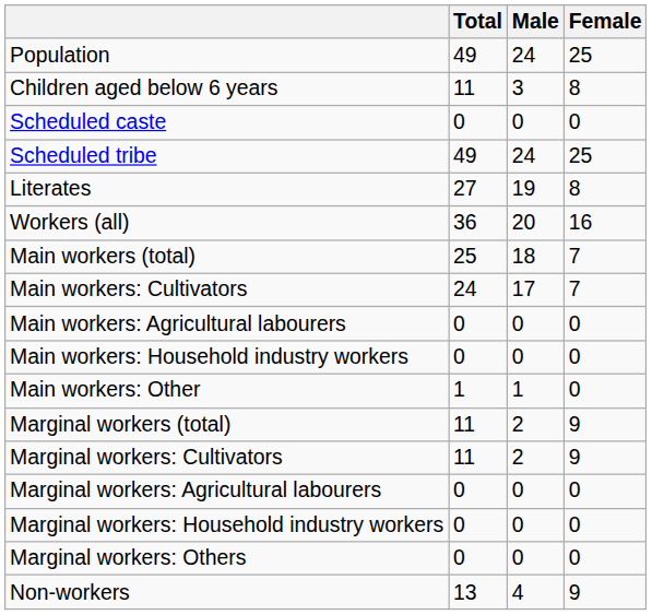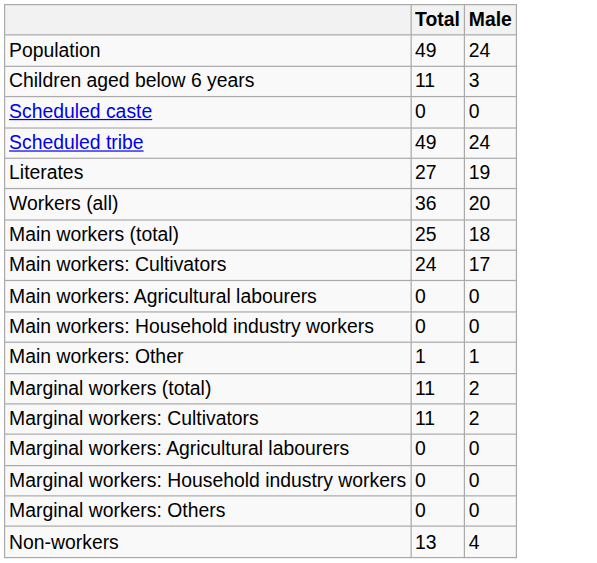 <table class="wikitable sortable">
 <tr>
 <th></th>
 <th>Total</th>
 <th>Male</th>
-<th>Female</th>
 </tr>
 <tr>
 <td>Population</td>
 <td>49</td>
 <td>24</td>
-<td>25</td>
 </tr>
 <tr>
 <td>Children aged below 6 years</td>
 <td>11</td>
 <td>3</td>
-<td>8</td>
 </tr>
 <tr>
 <td><a href='#'>Scheduled caste</a></td>
-<td>0</td>
 <td>0</td>
 <td>0</td>
 </tr>
 <tr>
 <td><a href='#'>Scheduled tribe</a></td>
 <td>49</td>
 <td>24</td>
-<td>25</td>
 </tr>
 <tr>
 <td>Literates</td>
 <td>27</td>
 <td>19</td>
-<td>8</td>
 </tr>
 <tr>
 <td>Workers (all)</td>
 <td>36</td>
 <td>20</td>
-<td>16</td>
 </tr>
 <tr>
 <td>Main workers (total)</td>
 <td>25</td>
 <td>18</td>
-<td>7</td>
 </tr>
 <tr>
 <td>Main workers: Cultivators</td>
 <td>24</td>
 <td>17</td>
-<td>7</td>
 </tr>
 <tr>
 <td>Main workers: Agricultural labourers</td>
-<td>0</td>
 <td>0</td>
 <td>0</td>
 </tr>
 <tr>
 <td>Main workers: Household industry workers</td>
 <td>0</td>
 <td>0</td>
-<td>0</td>
 </tr>
 <tr>
 <td>Main workers: Other</td>
 <td>1</td>
 <td>1</td>
-<td>0</td>
 </tr>
 <tr>
 <td>Marginal workers (total)</td>
 <td>11</td>
 <td>2</td>
-<td>9</td>
 </tr>
 <tr>
 <td>Marginal workers: Cultivators</td>
 <td>11</td>
 <td>2</td>
-<td>9</td>
 </tr>
 <tr>
 <td>Marginal workers: Agricultural labourers</td>
-<td>0</td>
 <td>0</td>
 <td>0</td>
 </tr>
 <tr>
 <td>Marginal workers: Household industry workers</td>
 <td>0</td>
 <td>0</td>
-<td>0</td>
 </tr>
 <tr>
 <td>Marginal workers: Others</td>
-<td>0</td>
 <td>0</td>
 <td>0</td>
 </tr>
 <tr>
 <td>Non-workers</td>
 <td>13</td>
 <td>4</td>
-<td>9</td>
 </tr>
 </table>
